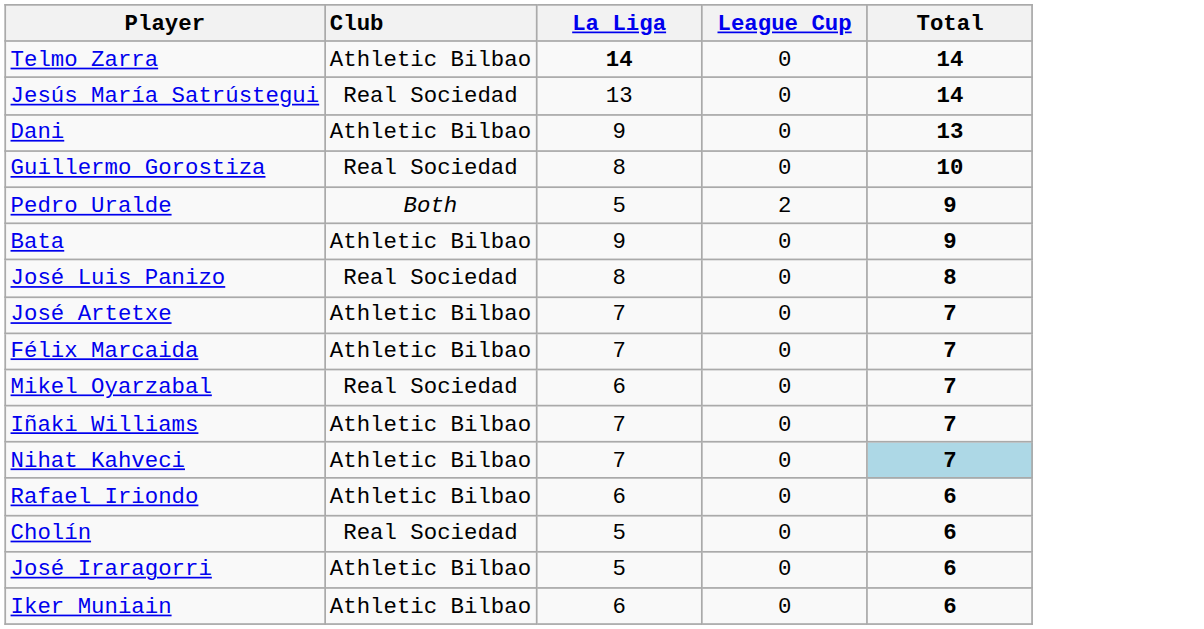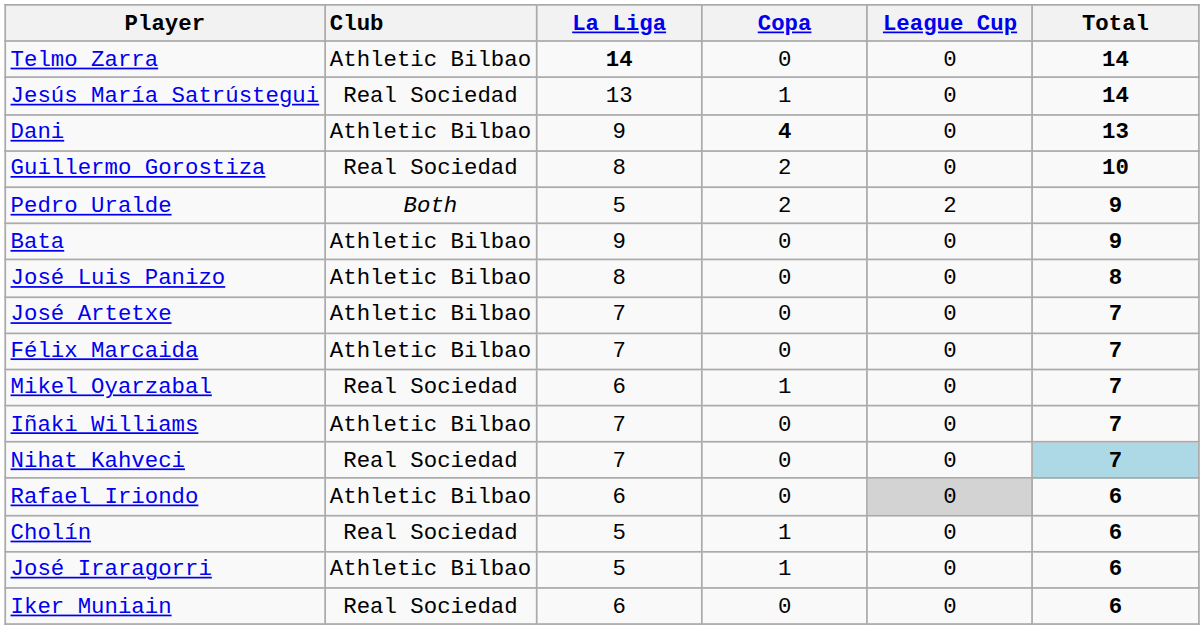 <table class="wikitable sortable" style="text-align:center;margin-left:1em">
 <tr>
 <th>Player</th>
 <th style="text-align:left;" style="width:100px;">Club</th>
 <th width=90><a href='#'>La Liga</a></th>
+<th width=90><a href='#'>Copa</a></th>
 <th width=90><a href='#'>League Cup</a></th>
 <th width=90>Total</th>
 </tr>
 <tr>
 <td style="text-align:left;"> <a href='#'>Telmo Zarra</a></td>
 <td>Athletic Bilbao</td>
 <td><strong>14</strong></td>
 <td>0</td>
+<td>0</td>
 <td><strong>14</strong></td>
 </tr>
 <tr>
 <td style="text-align:left;"> <a href='#'>Jesús María Satrústegui</a></td>
 <td>Real Sociedad</td>
 <td>13</td>
+<td>1</td>
 <td>0</td>
 <td><strong>14</strong></td>
 </tr>
 <tr>
 <td style="text-align:left;"> <a href='#'>Dani</a></td>
 <td>Athletic Bilbao</td>
 <td>9</td>
+<td><strong>4</strong></td>
 <td>0</td>
 <td><strong>13</strong></td>
 </tr>
 <tr>
 <td style="text-align:left;"> <a href='#'>Guillermo Gorostiza</a></td>
 <td>Real Sociedad</td>
 <td>8</td>
+<td>2</td>
 <td>0</td>
 <td><strong>10</strong></td>
 </tr>
 <tr>
 <td style="text-align:left;"> <a href='#'>Pedro Uralde</a></td>
 <td><em>Both</em></td>
 <td>5</td>
 <td>2</td>
+<td>2</td>
 <td><strong>9</strong></td>
 </tr>
 <tr>
 <td style="text-align:left;"> <a href='#'>Bata</a></td>
 <td>Athletic Bilbao</td>
 <td>9</td>
 <td>0</td>
+<td>0</td>
 <td><strong>9</strong></td>
 </tr>
 <tr>
 <td style="text-align:left;"> <a href='#'>José Luis Panizo</a></td>
-<td>Real Sociedad</td>
+<td>Athletic Bilbao</td>
 <td>8</td>
+<td>0</td>
 <td>0</td>
 <td><strong>8</strong></td>
 </tr>
 <tr>
 <td style="text-align:left;"> <a href='#'>José Artetxe</a></td>
 <td>Athletic Bilbao</td>
 <td>7</td>
 <td>0</td>
+<td>0</td>
 <td><strong>7</strong></td>
 </tr>
 <tr>
 <td style="text-align:left;"> <a href='#'>Félix Marcaida</a></td>
 <td>Athletic Bilbao</td>
 <td>7</td>
 <td>0</td>
+<td>0</td>
 <td><strong>7</strong></td>
 </tr>
 <tr>
 <td style="text-align:left;"> <a href='#'>Mikel Oyarzabal</a></td>
 <td>Real Sociedad</td>
 <td>6</td>
+<td>1</td>
 <td>0</td>
 <td><strong>7</strong></td>
 </tr>
 <tr>
 <td style="text-align:left;"> <a href='#'>Iñaki Williams</a></td>
 <td>Athletic Bilbao</td>
 <td>7</td>
 <td>0</td>
+<td>0</td>
 <td><strong>7</strong></td>
 </tr>
 <tr>
 <td style="text-align:left;"> <a href='#'>Nihat Kahveci</a></td>
-<td>Athletic Bilbao</td>
+<td>Real Sociedad</td>
 <td>7</td>
+<td>0</td>
 <td>0</td>
 <td style="background: lightblue;"><strong>7</strong></td>
 </tr>
 <tr>
 <td style="text-align:left;"> <a href='#'>Rafael Iriondo</a></td>
 <td>Athletic Bilbao</td>
 <td>6</td>
 <td>0</td>
+<td style="background: lightgrey;">0</td>
 <td><strong>6</strong></td>
 </tr>
 <tr>
 <td style="text-align:left;"> <a href='#'>Cholín</a></td>
 <td>Real Sociedad</td>
 <td>5</td>
+<td>1</td>
 <td>0</td>
 <td><strong>6</strong></td>
 </tr>
 <tr>
 <td style="text-align:left;"> <a href='#'>José Iraragorri</a></td>
 <td>Athletic Bilbao</td>
 <td>5</td>
+<td>1</td>
 <td>0</td>
 <td><strong>6</strong></td>
 </tr>
 <tr>
 <td style="text-align:left;"> <a href='#'>Iker Muniain</a></td>
-<td>Athletic Bilbao</td>
+<td>Real Sociedad</td>
 <td>6</td>
+<td>0</td>
 <td>0</td>
 <td><strong>6</strong></td>
 </tr>
 </table>
